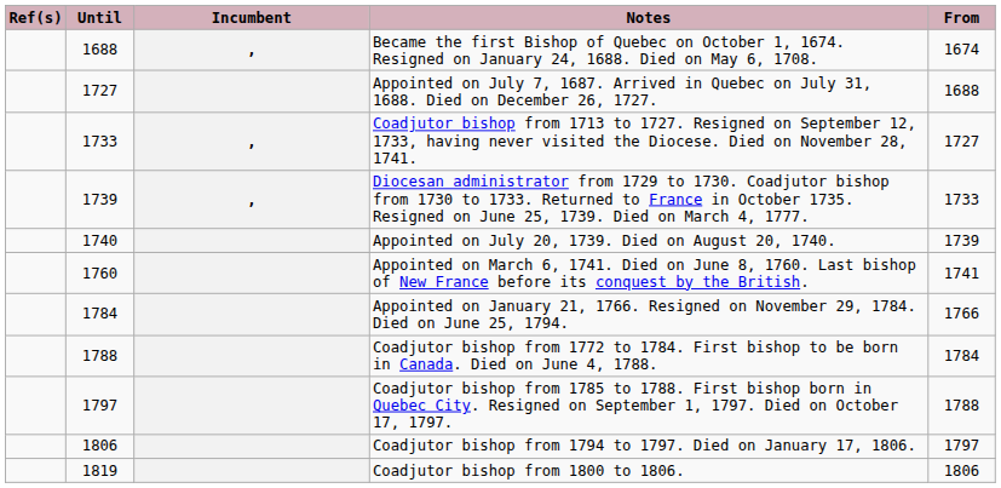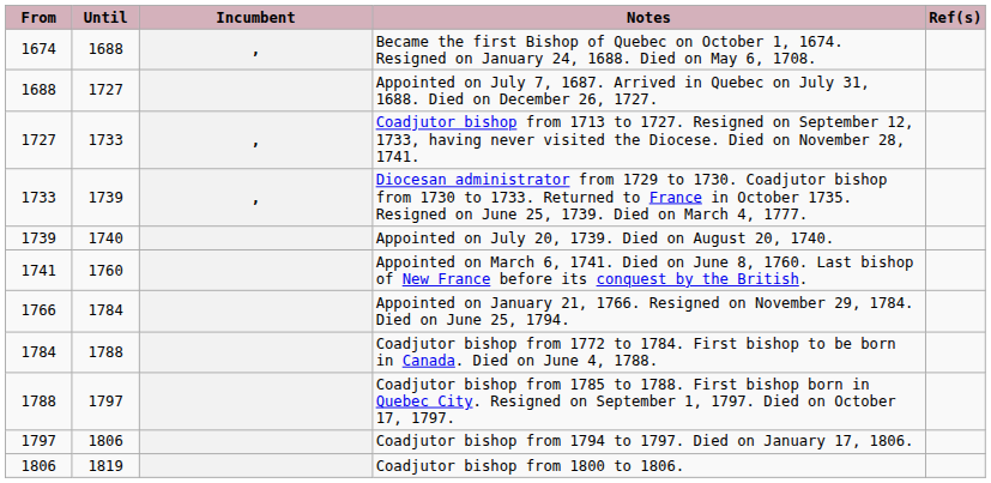 <table class="wikitable sortable plainrowheaders" style="text-align:center;">
 <tr>
-<th scope="col" style="background-color: #D4B1BB" class="unsortable">Ref(s)</th>
+<th scope="col" style="background-color: #D4B1BB; width: 7%">From</th>
 <th scope="col" style="background-color: #D4B1BB; width: 7%">Until</th>
 <th scope="col" style="background-color: #D4B1BB; width: 25%">Incumbent</th>
 <th scope="col" style="background-color: #D4B1BB; width: 60%" class="unsortable">Notes</th>
-<th scope="col" style="background-color: #D4B1BB; width: 7%">From</th>
+<th scope="col" style="background-color: #D4B1BB" class="unsortable">Ref(s)</th>
 </tr>
 <tr>
-<td></td>
+<td>1674</td>
 <td>1688</td>
 <th scope="row">, </th>
 <td style="text-align:left">Became the first Bishop of Quebec on October 1, 1674.  Resigned on January 24, 1688.  Died on May 6, 1708.</td>
-<td>1674</td>
+<td></td>
 </tr>
 <tr>
-<td></td>
+<td>1688</td>
 <td>1727</td>
 <th scope="row"></th>
 <td style="text-align:left">Appointed on July 7, 1687.  Arrived in Quebec on July 31, 1688.  Died on December 26, 1727.</td>
-<td>1688</td>
+<td></td>
 </tr>
 <tr>
-<td></td>
+<td>1727</td>
 <td>1733</td>
 <th scope="row">, </th>
 <td style="text-align:left"><a href='#'>Coadjutor bishop</a> from 1713 to 1727.  Resigned on September 12, 1733, having never visited the Diocese.  Died on November 28, 1741.</td>
-<td>1727</td>
+<td></td>
 </tr>
 <tr>
-<td></td>
+<td>1733</td>
 <td>1739</td>
 <th scope="row">, </th>
 <td style="text-align:left"><a href='#'>Diocesan administrator</a> from 1729 to 1730.  Coadjutor bishop from 1730 to 1733.  Returned to <a href='#'>France</a> in October 1735.  Resigned on June 25, 1739.  Died on March 4, 1777.</td>
-<td>1733</td>
+<td></td>
 </tr>
 <tr>
-<td></td>
+<td>1739</td>
 <td>1740</td>
 <th scope="row"></th>
 <td style="text-align:left">Appointed on July 20, 1739.  Died on August 20, 1740.</td>
-<td>1739</td>
+<td></td>
 </tr>
 <tr>
-<td></td>
+<td>1741</td>
 <td>1760</td>
 <th scope="row"></th>
 <td style="text-align:left">Appointed on March 6, 1741.  Died on June 8, 1760.  Last bishop of <a href='#'>New France</a> before its <a href='#'>conquest by the British</a>.</td>
-<td>1741</td>
+<td></td>
 </tr>
 <tr>
-<td></td>
+<td>1766</td>
 <td>1784</td>
 <th scope="row"></th>
 <td style="text-align:left">Appointed on January 21, 1766.  Resigned on November 29, 1784.  Died on June 25, 1794.</td>
-<td>1766</td>
+<td></td>
 </tr>
 <tr>
-<td></td>
+<td>1784</td>
 <td>1788</td>
 <th scope="row"></th>
 <td style="text-align:left">Coadjutor bishop from 1772 to 1784.  First bishop to be born in <a href='#'>Canada</a>.  Died on June 4, 1788.</td>
-<td>1784</td>
+<td></td>
 </tr>
 <tr>
-<td></td>
+<td>1788</td>
 <td>1797</td>
 <th scope="row"></th>
 <td style="text-align:left">Coadjutor bishop from 1785 to 1788.  First bishop born in <a href='#'>Quebec City</a>.  Resigned on September 1, 1797.  Died on October 17, 1797.</td>
-<td>1788</td>
+<td></td>
 </tr>
 <tr>
-<td></td>
+<td>1797</td>
 <td>1806</td>
 <th scope="row"></th>
 <td style="text-align:left">Coadjutor bishop from 1794 to 1797.  Died on January 17, 1806.</td>
-<td>1797</td>
+<td></td>
 </tr>
 <tr>
-<td></td>
+<td>1806</td>
 <td>1819</td>
 <th scope="row"></th>
 <td style="text-align:left">Coadjutor bishop from 1800 to 1806.</td>
-<td>1806</td>
+<td></td>
 </tr>
 </table>
